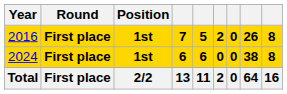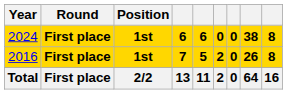 <table class="wikitable" style="text-align: center;">
 <tr>
 <th>Year</th>
 <th>Round</th>
 <th>Position</th>
 <th></th>
 <th></th>
 <th></th>
 <th></th>
 <th></th>
 <th></th>
 </tr>
 <tr style="background:gold;">
+<td> <a href='#'>2024</a></td>
+<td><strong>First place</strong></td>
+<td><strong>1st</strong></td>
+<td><strong>6</strong></td>
+<td><strong>6</strong></td>
+<td><strong>0</strong></td>
+<td><strong>0</strong></td>
+<td><strong>38</strong></td>
+<td><strong>8</strong></td>
+</tr>
+<tr style="background:gold;">
 <td> <a href='#'>2016</a></td>
 <td><strong>First place</strong></td>
 <td><strong>1st</strong></td>
 <td><strong>7</strong></td>
 <td><strong>5</strong></td>
 <td><strong>2</strong></td>
 <td><strong>0</strong></td>
 <td><strong>26</strong></td>
-<td><strong>8</strong></td>
-</tr>
-<tr style="background:gold;">
-<td> <a href='#'>2024</a></td>
-<td><strong>First place</strong></td>
-<td><strong>1st</strong></td>
-<td><strong>6</strong></td>
-<td><strong>6</strong></td>
-<td><strong>0</strong></td>
-<td><strong>0</strong></td>
-<td><strong>38</strong></td>
 <td><strong>8</strong></td>
 </tr>
 <tr>
 <th><strong>Total</strong></th>
 <th><strong>First place</strong></th>
 <th>2/2</th>
 <th>13</th>
 <th>11</th>
 <th>2</th>
 <th>0</th>
 <th>64</th>
 <th>16</th>
 </tr>
 </table>
